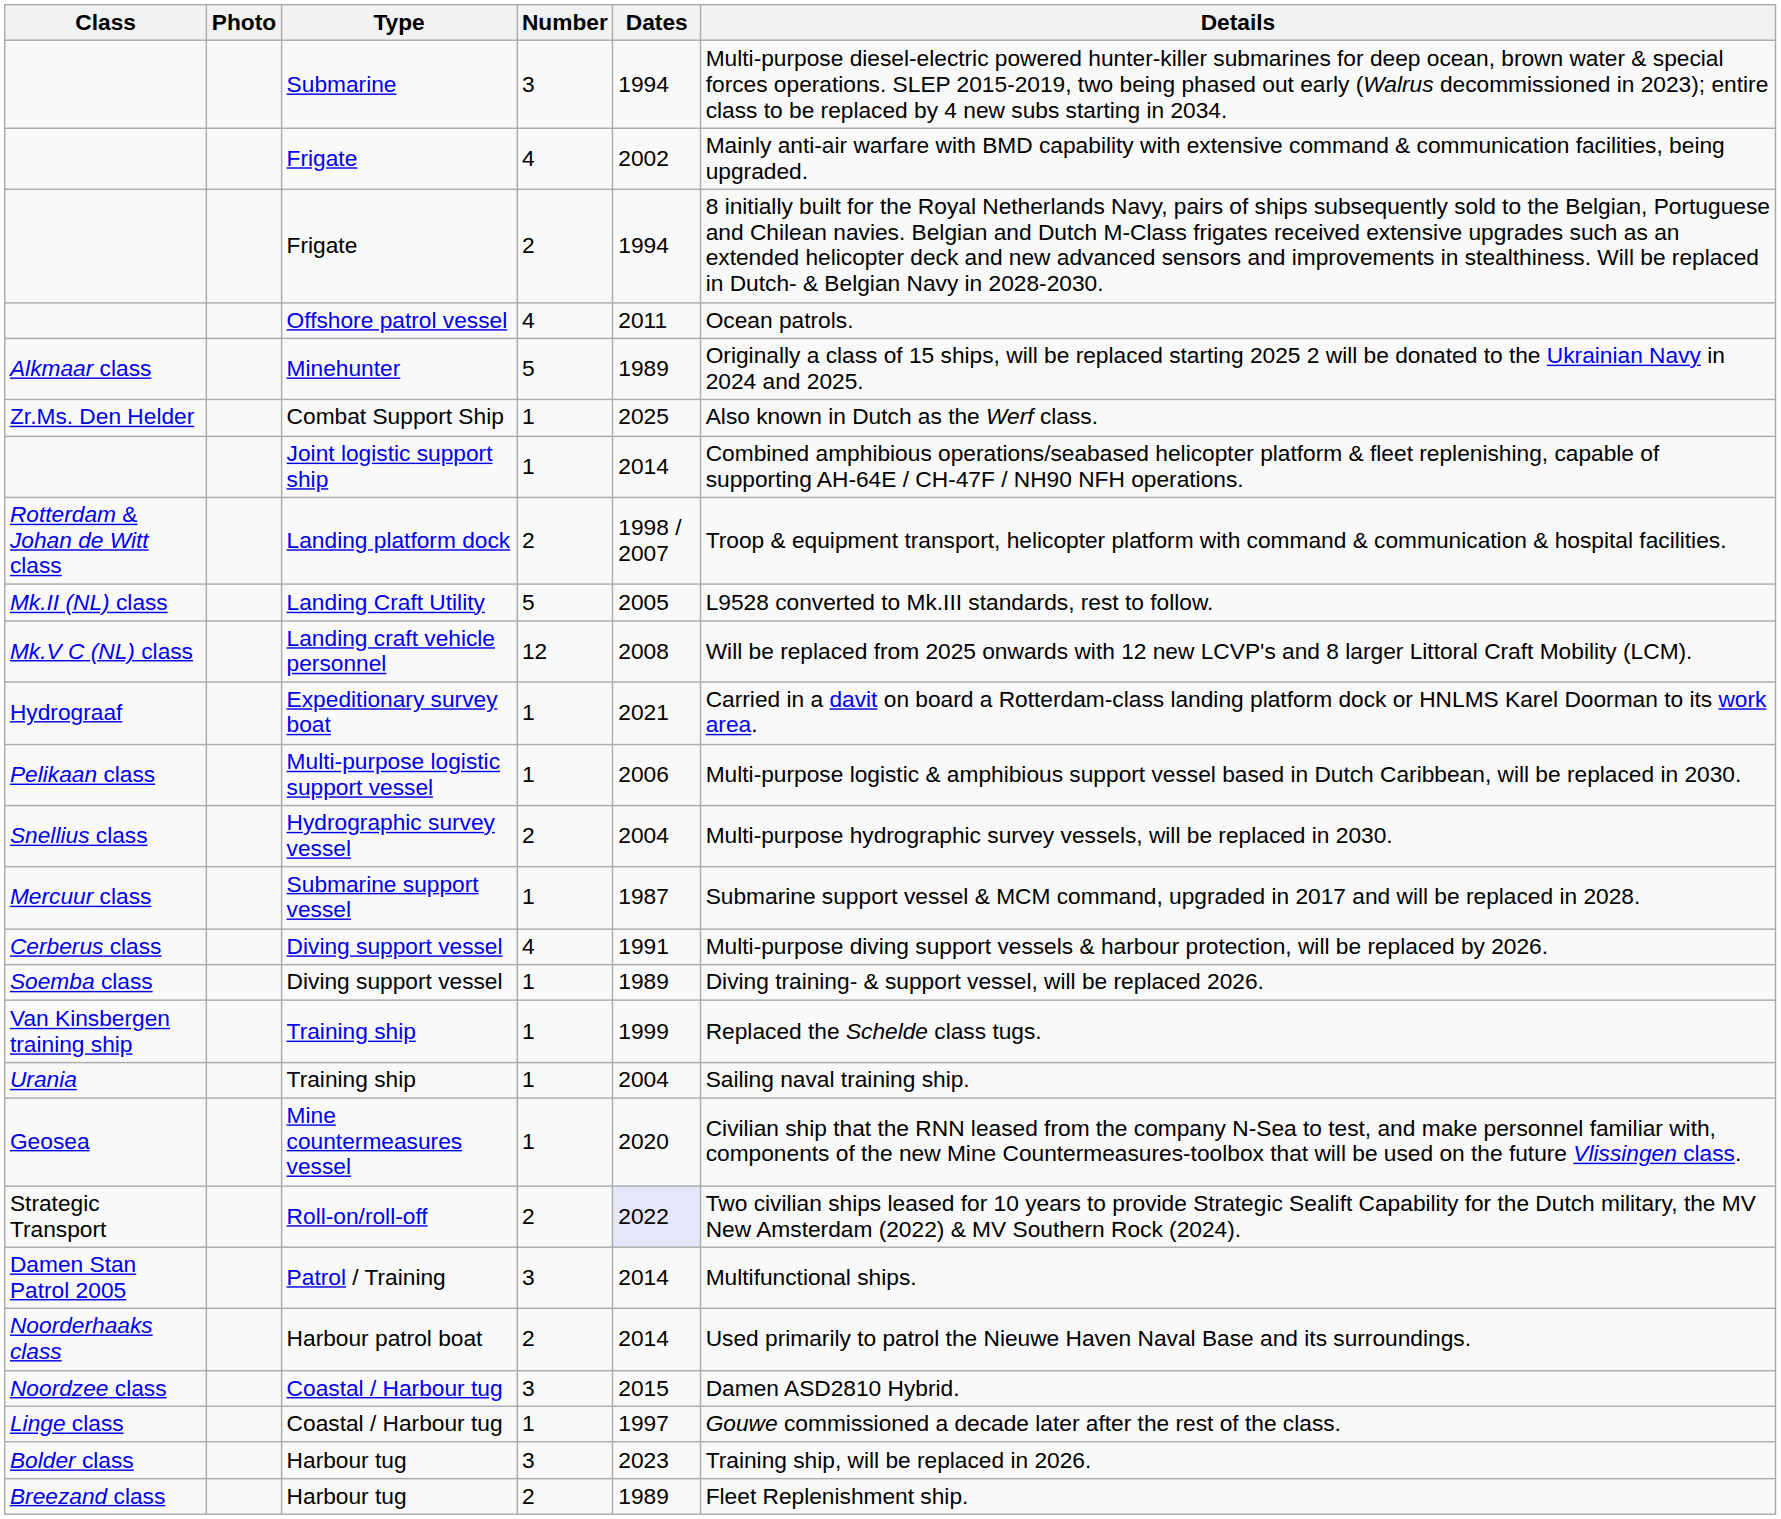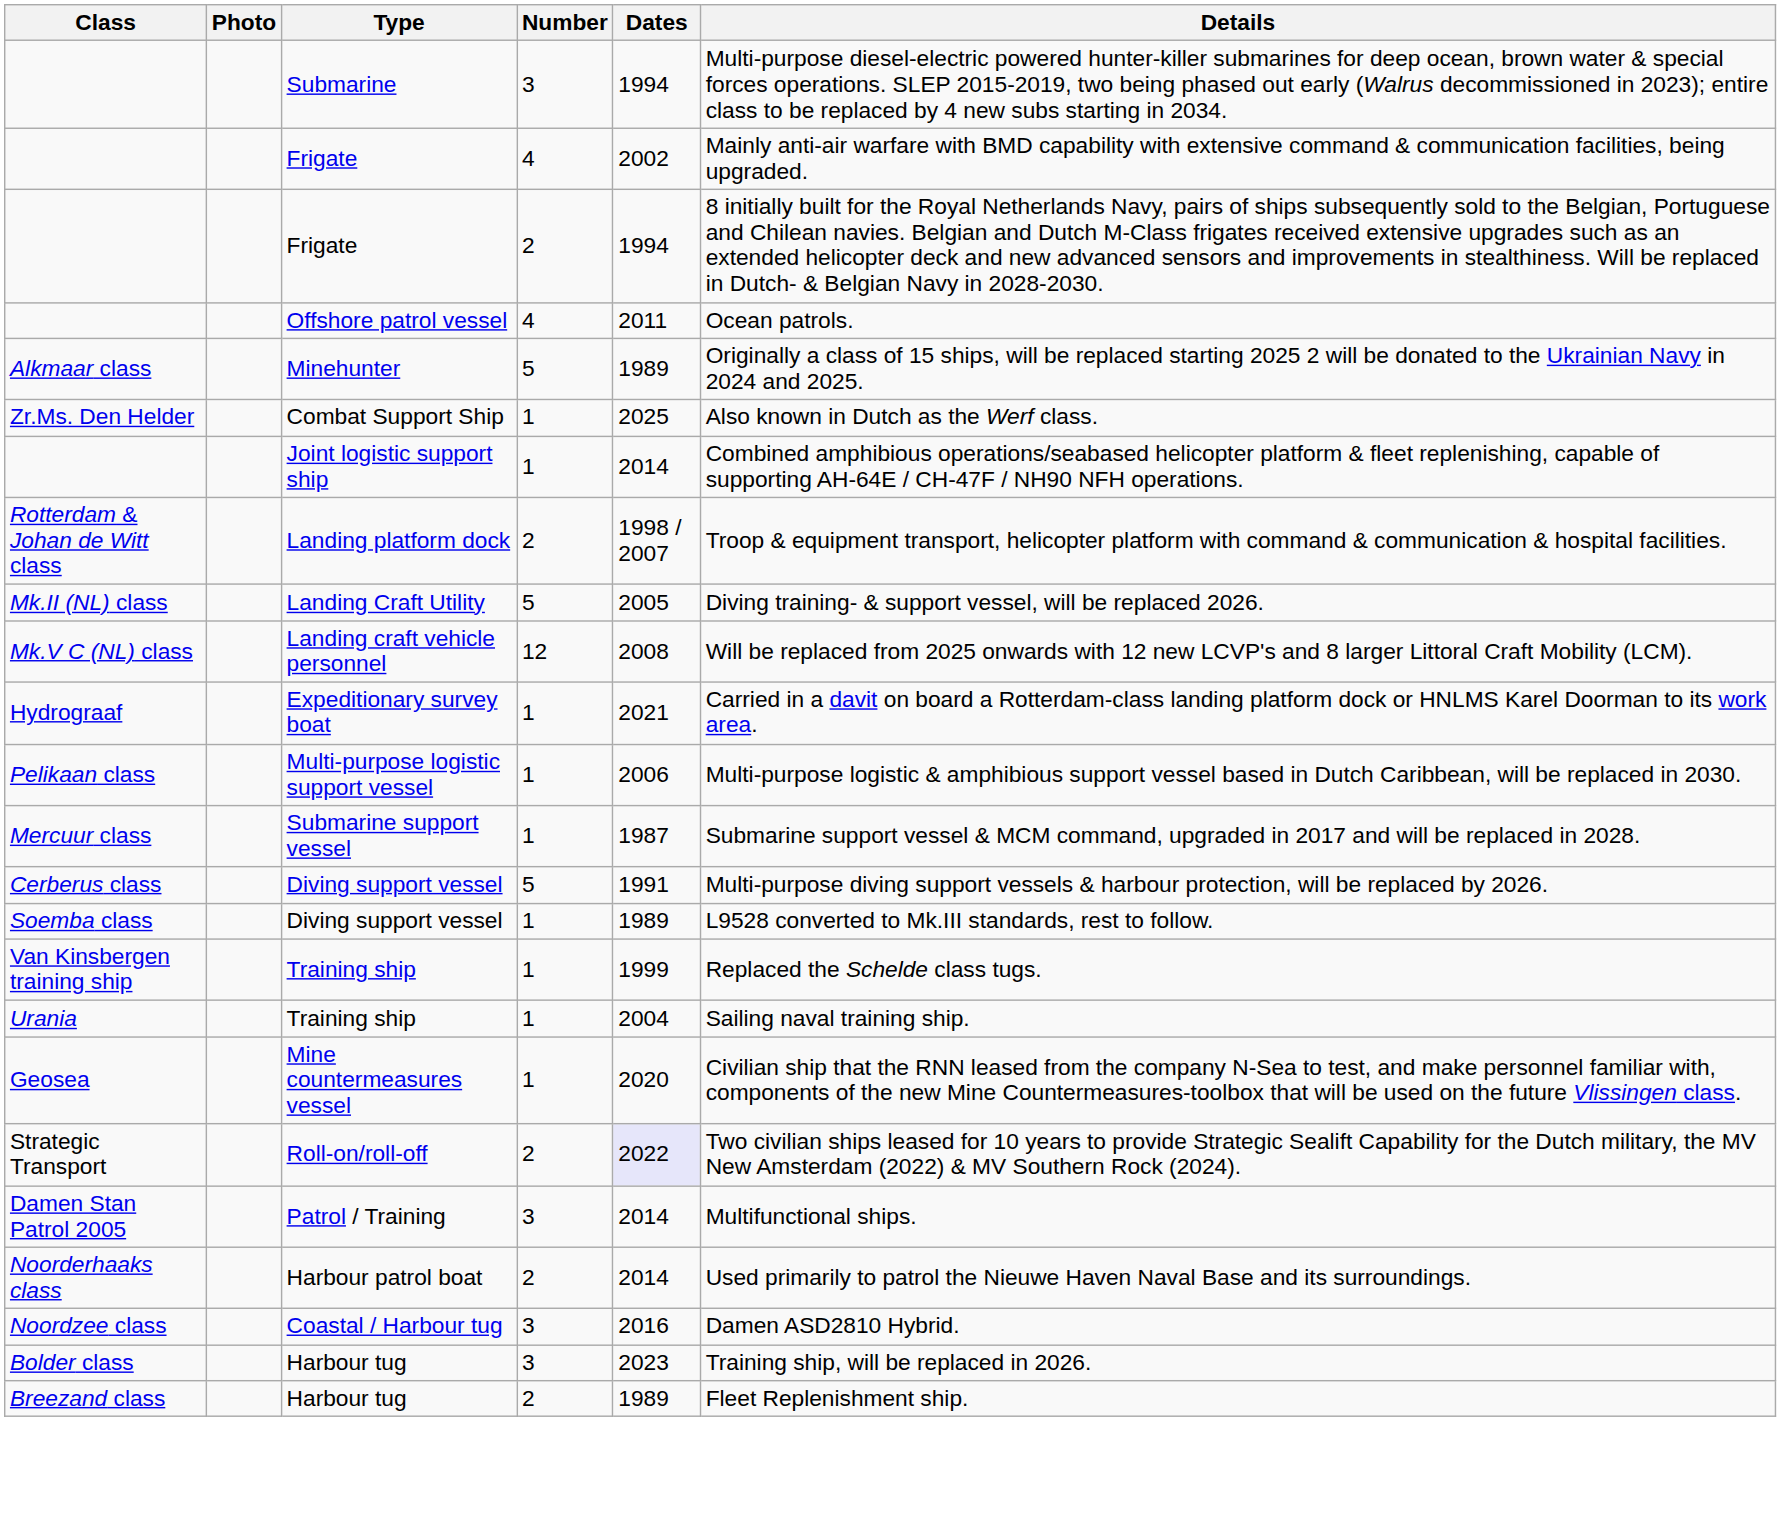 <table class="wikitable sortable">
 <tr>
 <th>Class</th>
 <th>Photo</th>
 <th>Type</th>
 <th>Number</th>
 <th>Dates</th>
 <th>Details</th>
 </tr>
 <tr>
 <td></td>
 <td></td>
 <td><a href='#'>Submarine</a></td>
 <td>3</td>
 <td>1994</td>
 <td>Multi-purpose diesel-electric powered hunter-killer submarines for deep ocean, brown water & special forces operations. SLEP 2015-2019, two being phased out early (<em>Walrus</em> decommissioned in 2023); entire class to be replaced by 4 new subs starting in 2034.</td>
 </tr>
 <tr>
 <td></td>
 <td></td>
 <td><a href='#'>Frigate</a></td>
 <td>4</td>
 <td>2002</td>
 <td>Mainly anti-air warfare with BMD capability with extensive command & communication facilities, being upgraded.</td>
 </tr>
 <tr>
 <td></td>
 <td></td>
 <td>Frigate</td>
 <td>2</td>
 <td>1994</td>
 <td>8 initially built for the Royal Netherlands Navy, pairs of ships subsequently sold to the Belgian, Portuguese and Chilean navies. Belgian and Dutch M-Class frigates received extensive upgrades such as an extended helicopter deck and new advanced sensors and improvements in stealthiness. Will be replaced in Dutch- & Belgian Navy in 2028-2030.</td>
 </tr>
 <tr>
 <td></td>
 <td></td>
 <td><a href='#'>Offshore patrol vessel</a></td>
 <td>4</td>
 <td>2011</td>
 <td>Ocean patrols.</td>
 </tr>
 <tr>
 <td><a href='#'><em>Alkmaar</em> class</a></td>
 <td></td>
 <td><a href='#'>Minehunter</a></td>
 <td>5</td>
 <td>1989</td>
 <td>Originally a class of 15 ships, will be replaced starting 2025 2 will be donated to the <a href='#'>Ukrainian Navy</a> in 2024 and 2025.</td>
 </tr>
 <tr>
 <td><a href='#'>Zr.Ms. Den Helder</a></td>
 <td></td>
 <td>Combat Support Ship</td>
 <td>1</td>
 <td>2025</td>
 <td>Also known in Dutch as the <em>Werf</em> class.</td>
 </tr>
 <tr>
 <td></td>
 <td></td>
 <td><a href='#'>Joint logistic support ship</a></td>
 <td>1</td>
 <td>2014</td>
 <td>Combined amphibious operations/seabased helicopter platform & fleet replenishing, capable of supporting AH-64E / CH-47F / NH90 NFH operations.</td>
 </tr>
 <tr>
 <td><a href='#'><em>Rotterdam</em> & <em>Johan de Witt</em> class</a></td>
 <td></td>
 <td><a href='#'>Landing platform dock</a></td>
 <td>2</td>
 <td>1998 / 2007</td>
 <td>Troop & equipment transport, helicopter platform with command & communication & hospital facilities.</td>
 </tr>
 <tr>
 <td><a href='#'><em>Mk.II (NL)</em> class</a></td>
 <td></td>
 <td><a href='#'>Landing Craft Utility</a></td>
 <td>5</td>
 <td>2005</td>
-<td>L9528 converted to Mk.III standards, rest to follow.</td>
+<td>Diving training- &  support vessel, will be replaced 2026.</td>
 </tr>
 <tr>
 <td><a href='#'><em>Mk.V C (NL)</em> class</a></td>
 <td></td>
 <td><a href='#'>Landing craft vehicle personnel</a></td>
 <td>12</td>
 <td>2008</td>
 <td>Will be replaced from 2025 onwards with 12 new LCVP's and 8 larger Littoral Craft Mobility (LCM).</td>
 </tr>
 <tr>
 <td><a href='#'>Hydrograaf</a></td>
 <td></td>
 <td><a href='#'>Expeditionary survey boat</a></td>
 <td>1</td>
 <td>2021</td>
 <td>Carried in a <a href='#'>davit</a> on board a Rotterdam-class landing platform dock or HNLMS Karel Doorman to its <a href='#'>work area</a>.</td>
 </tr>
 <tr>
 <td><a href='#'><em>Pelikaan</em> class</a></td>
 <td></td>
 <td><a href='#'>Multi-purpose logistic support vessel</a></td>
 <td>1</td>
 <td>2006</td>
 <td>Multi-purpose logistic & amphibious support vessel based in Dutch Caribbean, will be replaced in 2030.</td>
 </tr>
 <tr>
-<td><a href='#'><em>Snellius</em> class</a></td>
-<td></td>
-<td><a href='#'>Hydrographic survey</a> <a href='#'>vessel</a></td>
-<td>2</td>
-<td>2004</td>
-<td>Multi-purpose hydrographic survey vessels, will be replaced in 2030.</td>
-</tr>
-<tr>
 <td><a href='#'><em>Mercuur</em> class</a></td>
 <td></td>
 <td><a href='#'>Submarine support vessel</a></td>
 <td>1</td>
 <td>1987</td>
 <td>Submarine support vessel & MCM command, upgraded in 2017 and will be replaced in 2028.</td>
 </tr>
 <tr>
 <td><a href='#'><em>Cerberus</em> class</a></td>
 <td></td>
 <td><a href='#'>Diving support vessel</a></td>
-<td>4</td>
+<td>5</td>
 <td>1991</td>
 <td>Multi-purpose diving support vessels & harbour protection, will be replaced by 2026.</td>
 </tr>
 <tr>
 <td><a href='#'><em>Soemba</em> class</a></td>
 <td></td>
 <td>Diving support vessel</td>
 <td>1</td>
 <td>1989</td>
-<td>Diving training- &  support vessel, will be replaced 2026.</td>
+<td>L9528 converted to Mk.III standards, rest to follow.</td>
 </tr>
 <tr>
 <td><a href='#'>Van Kinsbergen training ship</a></td>
 <td></td>
 <td><a href='#'>Training ship</a></td>
 <td>1</td>
 <td>1999</td>
 <td>Replaced the <em>Schelde</em> class tugs.</td>
 </tr>
 <tr>
 <td><a href='#'><em>Urania</em></a></td>
 <td></td>
 <td>Training ship</td>
 <td>1</td>
 <td>2004</td>
 <td>Sailing naval training ship.</td>
 </tr>
 <tr>
 <td><a href='#'>Geosea</a></td>
 <td></td>
 <td><a href='#'>Mine countermeasures vessel</a></td>
 <td>1</td>
 <td>2020</td>
 <td>Civilian ship that the RNN leased from the company N-Sea to test, and make personnel familiar with, components of the new Mine Countermeasures-toolbox that will be used on the future <a href='#'><em>Vlissingen</em> class</a>.</td>
 </tr>
 <tr>
 <td>Strategic Transport</td>
 <td></td>
 <td><a href='#'>Roll-on/roll-off</a></td>
 <td>2</td>
 <td style="background: lavender;">2022</td>
 <td>Two civilian ships leased for 10 years to provide Strategic Sealift Capability for the Dutch military, the MV New Amsterdam (2022)  & MV Southern Rock (2024).</td>
 </tr>
 <tr>
 <td><a href='#'>Damen Stan Patrol 2005</a></td>
 <td></td>
 <td><a href='#'>Patrol</a> / Training</td>
 <td>3</td>
 <td>2014</td>
 <td>Multifunctional ships.</td>
 </tr>
 <tr>
 <td><a href='#'><em>Noorderhaaks class</em></a></td>
 <td></td>
 <td>Harbour patrol boat</td>
 <td>2</td>
 <td>2014</td>
 <td>Used primarily to patrol the Nieuwe Haven Naval Base and its surroundings.</td>
 </tr>
 <tr>
 <td><a href='#'><em>Noordzee</em> class</a></td>
 <td></td>
 <td><a href='#'>Coastal / Harbour tug</a></td>
 <td>3</td>
-<td>2015</td>
+<td>2016</td>
 <td>Damen ASD2810 Hybrid.</td>
-</tr>
-<tr>
-<td><a href='#'><em>Linge</em> class</a></td>
-<td></td>
-<td>Coastal / Harbour tug</td>
-<td>1</td>
-<td>1997</td>
-<td><em>Gouwe</em> commissioned a decade later after the rest of the class.</td>
 </tr>
 <tr>
 <td><a href='#'><em>Bolder</em> class</a></td>
 <td></td>
 <td>Harbour tug</td>
 <td>3</td>
 <td>2023</td>
 <td>Training ship, will be replaced in 2026.</td>
 </tr>
 <tr>
 <td><a href='#'><em>Breezand</em> class</a></td>
 <td></td>
 <td>Harbour tug</td>
 <td>2</td>
 <td>1989</td>
 <td>Fleet Replenishment ship.</td>
 </tr>
 </table>
